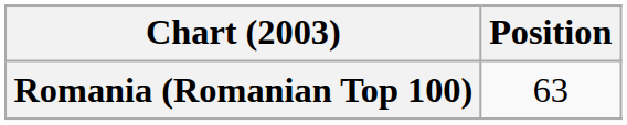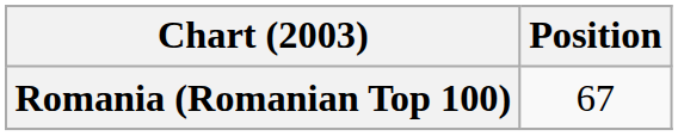 <table class="wikitable sortable plainrowheaders">
 <tr>
 <th>Chart (2003)</th>
 <th>Position</th>
 </tr>
 <tr>
 <th scope="row">Romania (Romanian Top 100)</th>
-<td align="center">63</td>
+<td align="center">67</td>
 </tr>
 <tr>
 </tr>
 </table>
